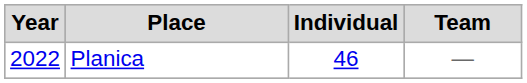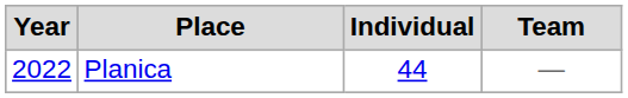 <table class="wikitable plainrowheaders" style="background:#fff; font-size:86%; line-height:16px; border:gray solid 1px; border-collapse:collapse;">
 <tr style="background:#ccc; text-align:center;">
 <th scope="col" style="background:#dcdcdc; width:25px;">Year</th>
 <th scope="col" style="background:#dcdcdc; width:130px;">Place</th>
 <th scope="col" style="background:#dcdcdc; width:65px;">Individual</th>
 <th scope="col" style="background:#dcdcdc; width:65px;">Team</th>
 </tr>
 <tr>
 <td><a href='#'>2022</a></td>
 <td style="text-align:left;"> <a href='#'>Planica</a></td>
-<td align=center><a href='#'>46</a></td>
+<td align=center><a href='#'>44</a></td>
 <td align=center style=color:#696969>—</td>
 </tr>
 </table>
